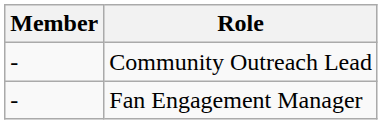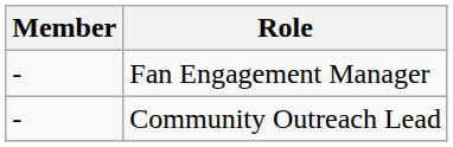 <table class="wikitable">
 <tr>
 <th>Member</th>
 <th>Role</th>
 </tr>
 <tr>
 <td> -</td>
-<td>Community Outreach Lead</td>
+<td>Fan Engagement Manager</td>
 </tr>
 <tr>
 <td> -</td>
-<td>Fan Engagement Manager</td>
+<td>Community Outreach Lead</td>
 </tr>
 </table>
